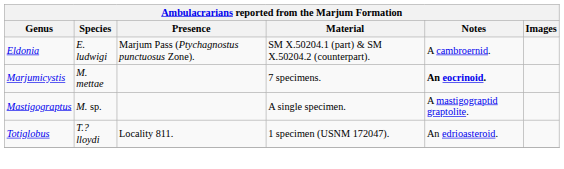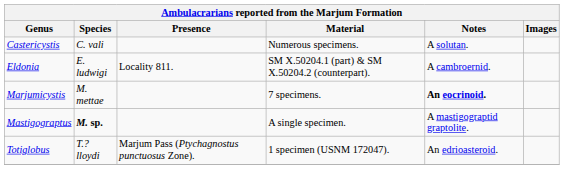 <table class="wikitable" align="center">
 <tr>
 <th colspan="6" align="center"><strong><a href='#'>Ambulacrarians</a> reported from the Marjum Formation</strong></th>
 </tr>
 <tr>
 <th>Genus</th>
 <th>Species</th>
 <th>Presence</th>
 <th><strong>Material</strong></th>
 <th>Notes</th>
 <th>Images</th>
 </tr>
 <tr>
+<td><em><a href='#'>Castericystis</a></em></td>
+<td><em>C. vali</em></td>
+<td></td>
+<td>Numerous specimens.</td>
+<td>A <a href='#'>solutan</a>.</td>
+<td></td>
+</tr>
+<tr>
 <td><em><a href='#'>Eldonia</a></em></td>
 <td><em>E. ludwigi</em></td>
-<td>Marjum Pass (<em>Ptychagnostus punctuosus</em> Zone).</td>
+<td>Locality 811.</td>
 <td>SM X.50204.1 (part) & SM X.50204.2 (counterpart).</td>
 <td>A <a href='#'>cambroernid</a>.</td>
 <td></td>
 </tr>
 <tr>
 <td><em><a href='#'>Marjumicystis</a></em></td>
 <td><em>M. mettae</em></td>
 <td></td>
 <td>7 specimens.</td>
 <td><strong>An <a href='#'>eocrinoid</a>.</strong></td>
 <td></td>
 </tr>
 <tr>
 <td><em><a href='#'>Mastigograptus</a></em></td>
-<td><em>M.</em> sp.</td>
+<td><strong><em>M.</em> sp.</strong></td>
 <td></td>
 <td>A single specimen.</td>
 <td>A <a href='#'>mastigograptid</a> <a href='#'>graptolite</a>.</td>
 <td></td>
 </tr>
 <tr>
 <td><em><a href='#'>Totiglobus</a></em></td>
 <td><em>T.? lloydi</em></td>
-<td>Locality 811.</td>
+<td>Marjum Pass (<em>Ptychagnostus punctuosus</em> Zone).</td>
 <td>1 specimen (USNM 172047).</td>
 <td>An <a href='#'>edrioasteroid</a>.</td>
 <td></td>
 </tr>
 <tr>
 </tr>
 </table>
